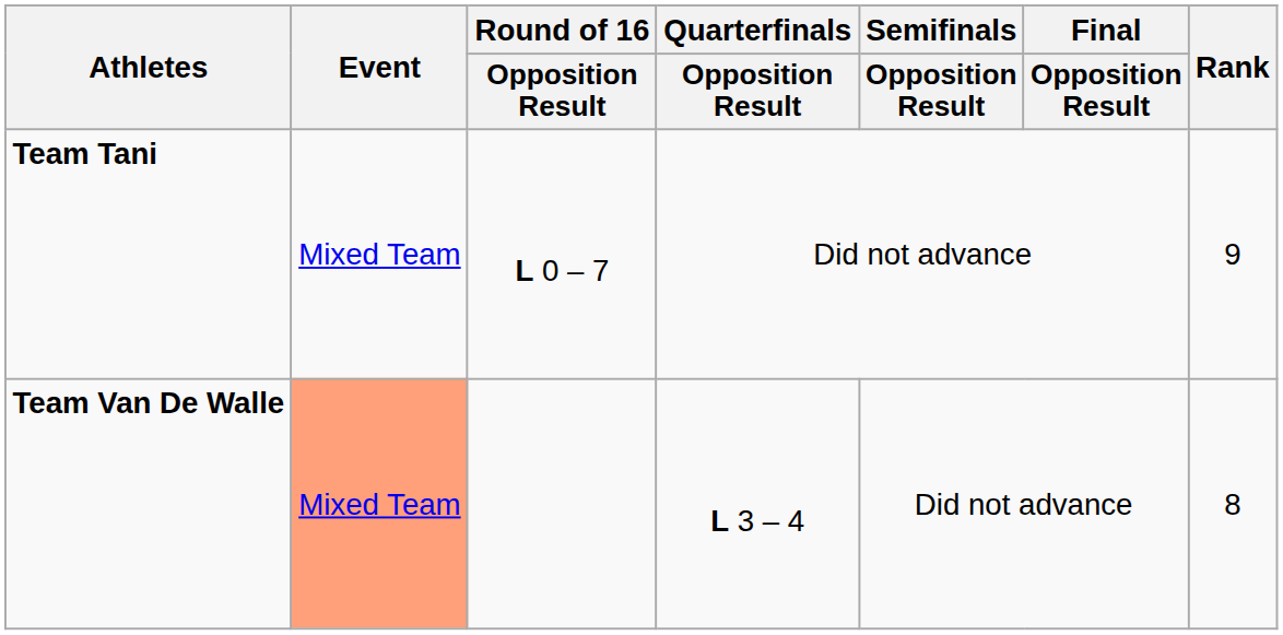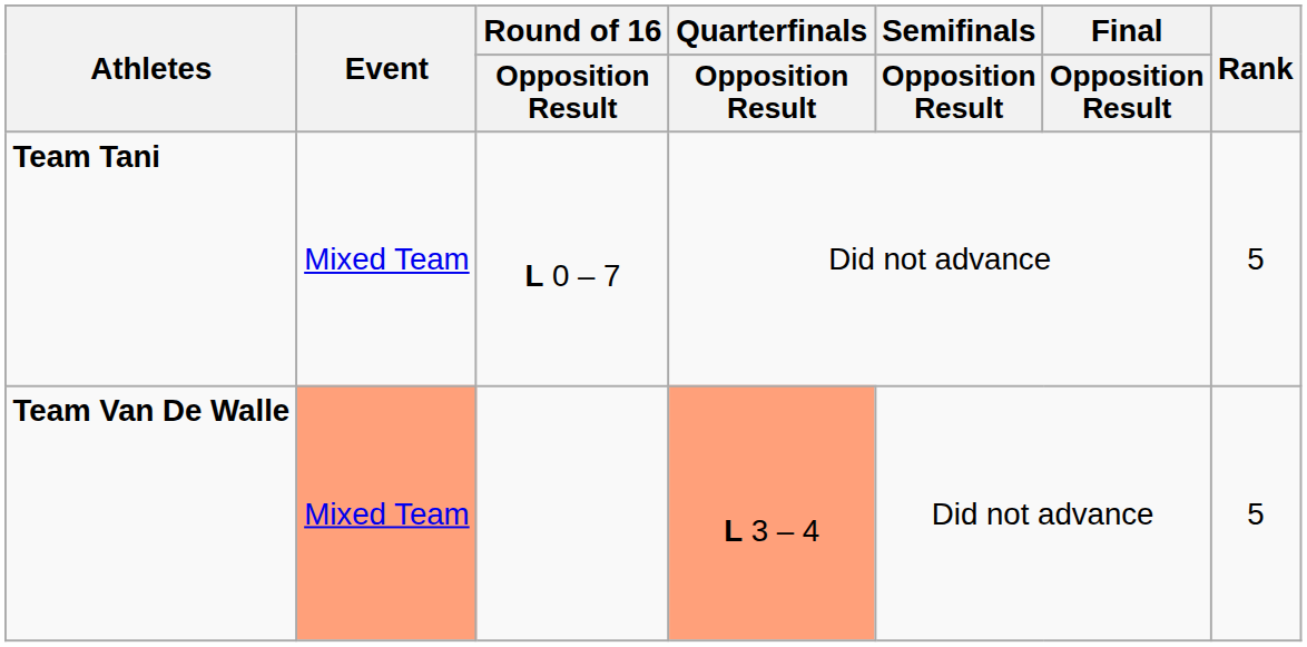 <table class="wikitable" style="font-size:90%">
 <tr>
 <th rowspan="2">Athletes</th>
 <th rowspan="2">Event</th>
 <th>Round of 16</th>
 <th>Quarterfinals</th>
 <th>Semifinals</th>
 <th>Final</th>
 <th rowspan=2>Rank</th>
 </tr>
 <tr style="font-size:95%">
 <th>Opposition<br>Result</th>
 <th>Opposition<br>Result</th>
 <th>Opposition<br>Result</th>
 <th>Opposition<br>Result</th>
 </tr>
 <tr align=center>
 <td align=left><strong>Team Tani</strong><br><br><br><br><br><br><br></td>
 <td align=left><a href='#'>Mixed Team</a></td>
 <td><br><strong>L</strong> 0 – 7</td>
 <td colspan=3>Did not advance</td>
-<td>9</td>
+<td>5</td>
 </tr>
 <tr align=center>
 <td align=left><strong>Team Van De Walle</strong><br><br><br><br><br><br><br></td>
 <td align=left style="background: lightsalmon;"><a href='#'>Mixed Team</a></td>
 <td></td>
-<td><br><strong>L</strong> 3 – 4</td>
+<td style="background: lightsalmon;"><br><strong>L</strong> 3 – 4</td>
 <td colspan=2>Did not advance</td>
-<td>8</td>
+<td>5</td>
 </tr>
 </table>
